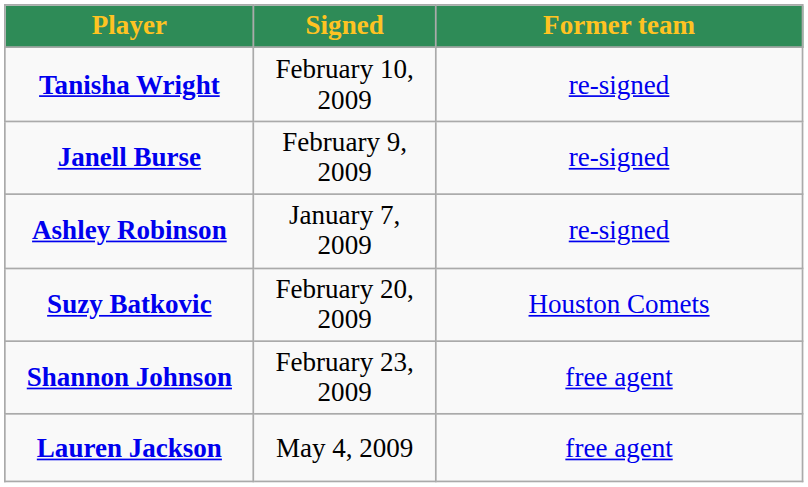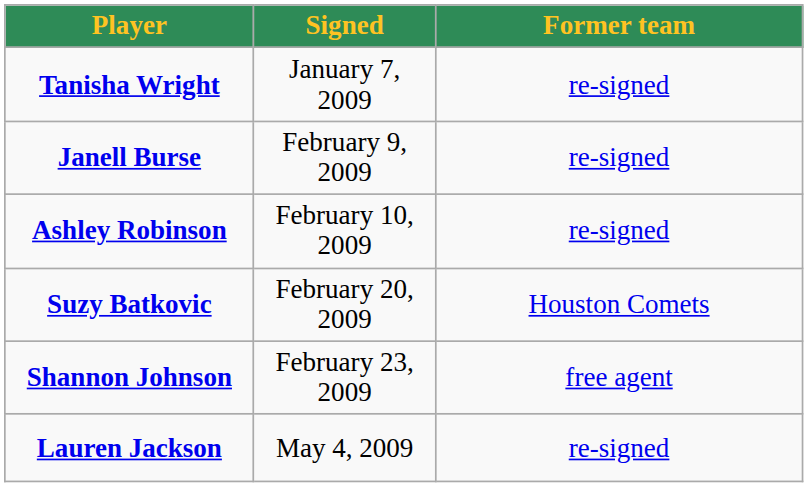 <table class="wikitable" style="text-align: center">
 <tr align="center" bgcolor="#dddddd">
 <td style="background:#2E8B57;color:#FFC322; width:140px"><strong>Player</strong></td>
 <td style="background:#2E8B57;color:#FFC322; width:100px"><strong>Signed</strong></td>
 <td style="background:#2E8B57;color:#FFC322; width:210px"><strong>Former team</strong></td>
 </tr>
 <tr style="height:40px">
 <td><strong><a href='#'>Tanisha Wright</a></strong></td>
-<td>February 10, 2009</td>
+<td>January 7, 2009</td>
 <td><a href='#'>re-signed</a></td>
 </tr>
 <tr style="height:40px">
 <td><strong><a href='#'>Janell Burse</a></strong></td>
 <td>February 9, 2009</td>
 <td><a href='#'>re-signed</a></td>
 </tr>
 <tr style="height:40px">
 <td><strong><a href='#'>Ashley Robinson</a></strong></td>
-<td>January 7, 2009</td>
+<td>February 10, 2009</td>
 <td><a href='#'>re-signed</a></td>
 </tr>
 <tr style="height:40px">
 <td><strong><a href='#'>Suzy Batkovic</a></strong></td>
 <td>February 20, 2009</td>
 <td><a href='#'>Houston Comets</a></td>
 </tr>
 <tr style="height:40px">
 <td><strong><a href='#'>Shannon Johnson</a></strong></td>
 <td>February 23, 2009</td>
 <td><a href='#'>free agent</a></td>
 </tr>
 <tr style="height:40px">
 <td><strong><a href='#'>Lauren Jackson</a></strong></td>
 <td>May 4, 2009</td>
-<td><a href='#'>free agent</a></td>
+<td><a href='#'>re-signed</a></td>
 </tr>
 </table>
